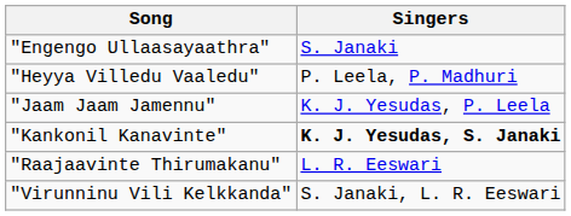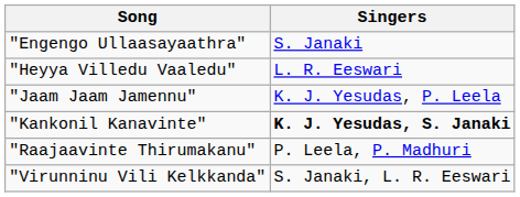 <table class="wikitable" style="font-size:95%;">
 <tr>
 <th>Song</th>
 <th>Singers</th>
 </tr>
 <tr>
 <td>"Engengo Ullaasayaathra"</td>
 <td><a href='#'>S. Janaki</a></td>
 </tr>
 <tr>
 <td>"Heyya Villedu Vaaledu"</td>
-<td>P. Leela, <a href='#'>P. Madhuri</a></td>
+<td><a href='#'>L. R. Eeswari</a></td>
 </tr>
 <tr>
 <td>"Jaam Jaam Jamennu"</td>
 <td><a href='#'>K. J. Yesudas</a>, <a href='#'>P. Leela</a></td>
 </tr>
 <tr>
 <td>"Kankonil Kanavinte"</td>
 <td><strong>K. J. Yesudas, S. Janaki</strong></td>
 </tr>
 <tr>
 <td>"Raajaavinte Thirumakanu"</td>
-<td><a href='#'>L. R. Eeswari</a></td>
+<td>P. Leela, <a href='#'>P. Madhuri</a></td>
 </tr>
 <tr>
 <td>"Virunninu Vili Kelkkanda"</td>
 <td>S. Janaki, L. R. Eeswari</td>
 </tr>
 </table>
